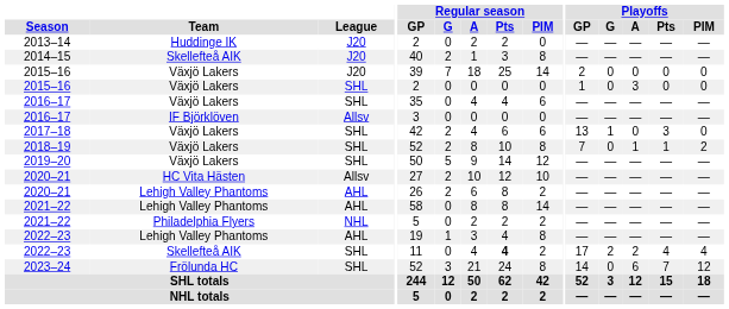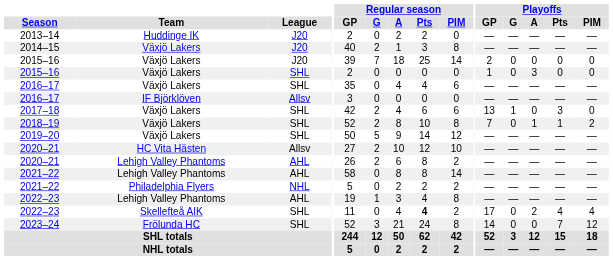 <table border="0" cellpadding="1" cellspacing="0" style="text-align:center; width:60em">
 <tr bgcolor="#e0e0e0">
 <th colspan="3" bgcolor="#ffffff"></th>
 <th rowspan="99" bgcolor="#ffffff"></th>
 <th colspan="5"><a href='#'>Regular season</a></th>
 <th rowspan="99" bgcolor="#ffffff"></th>
 <th colspan="5"><a href='#'>Playoffs</a></th>
 </tr>
 <tr bgcolor="#e0e0e0">
 <th><a href='#'>Season</a></th>
 <th>Team</th>
 <th>League</th>
 <th>GP</th>
 <th><a href='#'>G</a></th>
 <th><a href='#'>A</a></th>
 <th><a href='#'>Pts</a></th>
 <th><a href='#'>PIM</a></th>
 <th>GP</th>
 <th>G</th>
 <th>A</th>
 <th>Pts</th>
 <th>PIM</th>
 </tr>
 <tr>
 <td>2013–14</td>
 <td><a href='#'>Huddinge IK</a></td>
 <td><a href='#'>J20</a></td>
 <td>2</td>
 <td>0</td>
 <td>2</td>
 <td>2</td>
 <td>0</td>
 <td>—</td>
 <td>—</td>
 <td>—</td>
 <td>—</td>
 <td>—</td>
 </tr>
 <tr bgcolor="#f0f0f0">
 <td>2014–15</td>
-<td><a href='#'>Skellefteå AIK</a></td>
+<td><a href='#'>Växjö Lakers</a></td>
 <td><a href='#'>J20</a></td>
 <td>40</td>
 <td>2</td>
 <td>1</td>
 <td>3</td>
 <td>8</td>
 <td>—</td>
 <td>—</td>
 <td>—</td>
 <td>—</td>
 <td>—</td>
 </tr>
 <tr>
 <td>2015–16</td>
 <td>Växjö Lakers</td>
 <td>J20</td>
 <td>39</td>
 <td>7</td>
 <td>18</td>
 <td>25</td>
 <td>14</td>
 <td>2</td>
 <td>0</td>
 <td>0</td>
 <td>0</td>
 <td>0</td>
 </tr>
 <tr bgcolor="#f0f0f0">
 <td><a href='#'>2015–16</a></td>
 <td>Växjö Lakers</td>
 <td><a href='#'>SHL</a></td>
 <td>2</td>
 <td>0</td>
 <td>0</td>
 <td>0</td>
 <td>0</td>
 <td>1</td>
 <td>0</td>
 <td>3</td>
 <td>0</td>
 <td>0</td>
 </tr>
 <tr>
 <td><a href='#'>2016–17</a></td>
 <td>Växjö Lakers</td>
 <td>SHL</td>
 <td>35</td>
 <td>0</td>
 <td>4</td>
 <td>4</td>
 <td>6</td>
 <td>—</td>
 <td>—</td>
 <td>—</td>
 <td>—</td>
 <td>—</td>
 </tr>
 <tr bgcolor="#f0f0f0">
 <td><a href='#'>2016–17</a></td>
 <td><a href='#'>IF Björklöven</a></td>
 <td><a href='#'>Allsv</a></td>
 <td>3</td>
 <td>0</td>
 <td>0</td>
 <td>0</td>
 <td>0</td>
 <td>—</td>
 <td>—</td>
 <td>—</td>
 <td>—</td>
 <td>—</td>
 </tr>
 <tr>
 <td><a href='#'>2017–18</a></td>
 <td>Växjö Lakers</td>
 <td>SHL</td>
 <td>42</td>
 <td>2</td>
 <td>4</td>
 <td>6</td>
 <td>6</td>
 <td>13</td>
 <td>1</td>
 <td>0</td>
 <td>3</td>
 <td>0</td>
 </tr>
 <tr bgcolor="#f0f0f0">
 <td><a href='#'>2018–19</a></td>
 <td>Växjö Lakers</td>
 <td>SHL</td>
 <td>52</td>
 <td>2</td>
 <td>8</td>
 <td>10</td>
 <td>8</td>
 <td>7</td>
 <td>0</td>
 <td>1</td>
 <td>1</td>
 <td>2</td>
 </tr>
 <tr>
 <td><a href='#'>2019–20</a></td>
 <td>Växjö Lakers</td>
 <td>SHL</td>
 <td>50</td>
 <td>5</td>
 <td>9</td>
 <td>14</td>
 <td>12</td>
 <td>—</td>
 <td>—</td>
 <td>—</td>
 <td>—</td>
 <td>—</td>
 </tr>
 <tr bgcolor="#f0f0f0">
 <td><a href='#'>2020–21</a></td>
 <td><a href='#'>HC Vita Hästen</a></td>
 <td>Allsv</td>
 <td>27</td>
 <td>2</td>
 <td>10</td>
 <td>12</td>
 <td>10</td>
 <td>—</td>
 <td>—</td>
 <td>—</td>
 <td>—</td>
 <td>—</td>
 </tr>
 <tr>
 <td><a href='#'>2020–21</a></td>
 <td><a href='#'>Lehigh Valley Phantoms</a></td>
 <td><a href='#'>AHL</a></td>
 <td>26</td>
 <td>2</td>
 <td>6</td>
 <td>8</td>
 <td>2</td>
 <td>—</td>
 <td>—</td>
 <td>—</td>
 <td>—</td>
 <td>—</td>
 </tr>
 <tr bgcolor="#f0f0f0">
 <td><a href='#'>2021–22</a></td>
 <td>Lehigh Valley Phantoms</td>
 <td>AHL</td>
 <td>58</td>
 <td>0</td>
 <td>8</td>
 <td>8</td>
 <td>14</td>
 <td>—</td>
 <td>—</td>
 <td>—</td>
 <td>—</td>
 <td>—</td>
 </tr>
 <tr>
 <td><a href='#'>2021–22</a></td>
 <td><a href='#'>Philadelphia Flyers</a></td>
 <td><a href='#'>NHL</a></td>
 <td>5</td>
 <td>0</td>
 <td>2</td>
 <td>2</td>
 <td>2</td>
 <td>—</td>
 <td>—</td>
 <td>—</td>
 <td>—</td>
 <td>—</td>
 </tr>
 <tr bgcolor="#f0f0f0">
 <td><a href='#'>2022–23</a></td>
 <td>Lehigh Valley Phantoms</td>
 <td>AHL</td>
 <td>19</td>
 <td>1</td>
 <td>3</td>
 <td>4</td>
 <td>8</td>
 <td>—</td>
 <td>—</td>
 <td>—</td>
 <td>—</td>
 <td>—</td>
 </tr>
 <tr>
 <td><a href='#'>2022–23</a></td>
 <td><a href='#'>Skellefteå AIK</a></td>
 <td>SHL</td>
 <td>11</td>
 <td>0</td>
 <td>4</td>
 <td><strong>4</strong></td>
 <td>2</td>
 <td>17</td>
-<td>2</td>
+<td>0</td>
 <td>2</td>
 <td>4</td>
 <td>4</td>
 </tr>
 <tr bgcolor="#f0f0f0">
 <td><a href='#'>2023–24</a></td>
 <td><a href='#'>Frölunda HC</a></td>
 <td>SHL</td>
 <td>52</td>
 <td>3</td>
 <td>21</td>
 <td>24</td>
 <td>8</td>
 <td>14</td>
 <td>0</td>
-<td>6</td>
+<td>0</td>
 <td>7</td>
 <td>12</td>
 </tr>
 <tr bgcolor="#e0e0e0">
 <th colspan="3">SHL totals</th>
 <th>244</th>
 <th>12</th>
 <th>50</th>
 <th>62</th>
 <th>42</th>
 <th>52</th>
 <th>3</th>
 <th>12</th>
 <th>15</th>
 <th>18</th>
 </tr>
 <tr bgcolor="#e0e0e0">
 <th colspan="3">NHL totals</th>
 <th>5</th>
 <th>0</th>
 <th>2</th>
 <th>2</th>
 <th>2</th>
 <th>—</th>
 <th>—</th>
 <th>—</th>
 <th>—</th>
 <th>—</th>
 </tr>
 </table>
